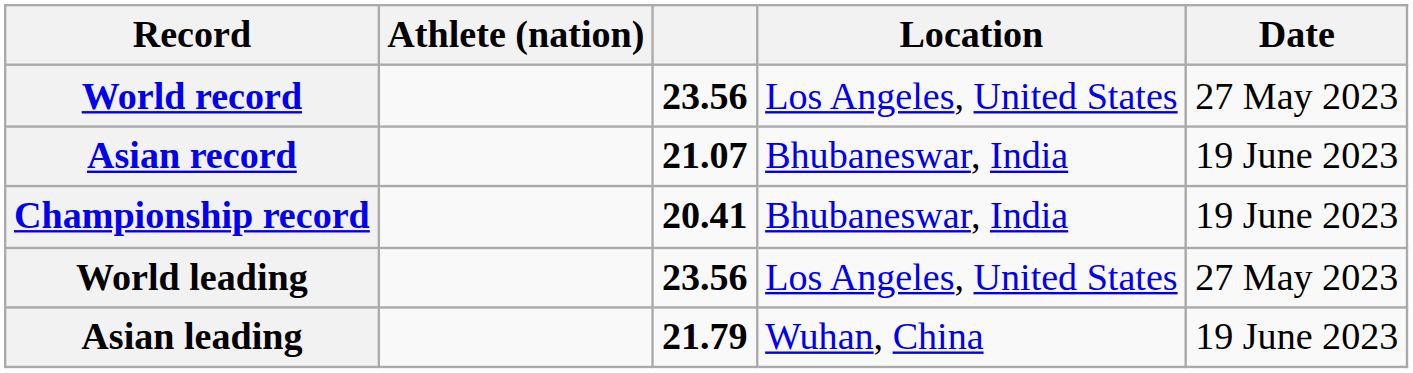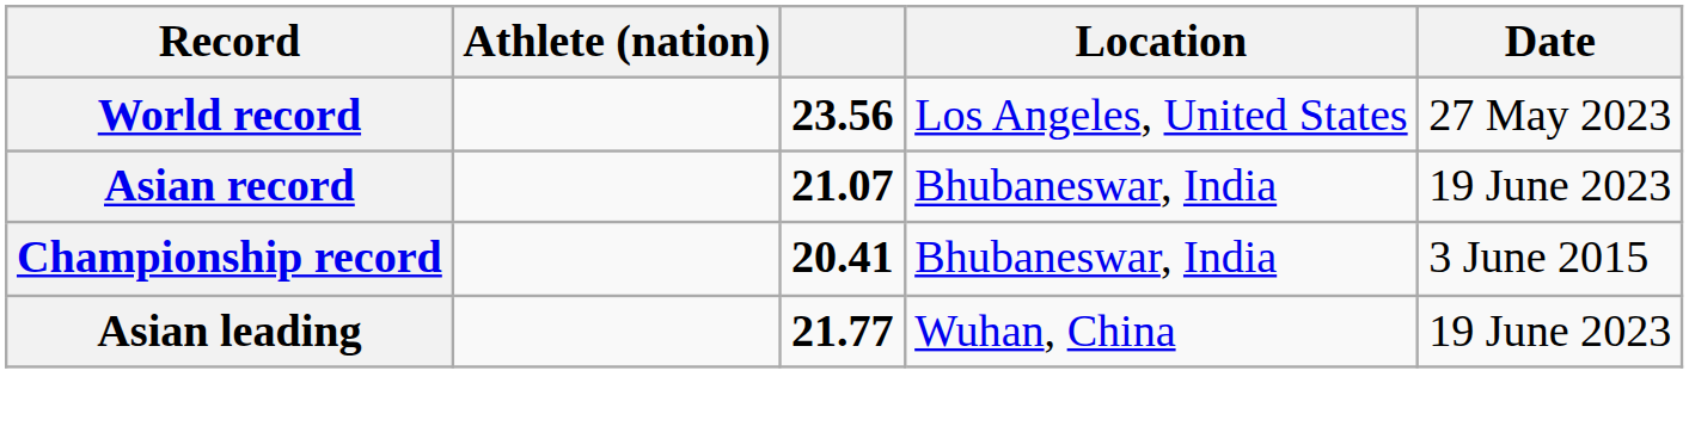 <table class="wikitable">
 <tr>
 <th scope="col">Record</th>
 <th scope="col">Athlete (nation)</th>
 <th scope="col"></th>
 <th scope="col">Location</th>
 <th scope="col">Date</th>
 </tr>
 <tr>
 <th scope="row"><a href='#'>World record</a></th>
 <td></td>
 <td align="center"><strong>23.56</strong></td>
 <td><a href='#'>Los Angeles</a>, <a href='#'>United States</a></td>
 <td>27 May 2023</td>
 </tr>
 <tr>
 <th scope="row"><a href='#'>Asian record</a></th>
 <td></td>
 <td align="center"><strong>21.07</strong></td>
 <td><a href='#'>Bhubaneswar</a>, <a href='#'>India</a></td>
 <td>19 June 2023</td>
 </tr>
 <tr>
 <th><a href='#'>Championship record</a></th>
 <td></td>
 <td align="center"><strong>20.41</strong></td>
 <td><a href='#'>Bhubaneswar</a>, <a href='#'>India</a></td>
-<td>19 June 2023</td>
-</tr>
-<tr>
-<th scope="row">World leading</th>
-<td></td>
-<td align="center"><strong>23.56</strong></td>
-<td><a href='#'>Los Angeles</a>, <a href='#'>United States</a></td>
-<td>27 May 2023</td>
+<td>3 June 2015</td>
 </tr>
 <tr>
 <th scope="row">Asian leading</th>
 <td></td>
-<td align="center"><strong>21.79</strong></td>
+<td align="center"><strong>21.77</strong></td>
 <td><a href='#'>Wuhan</a>, <a href='#'>China</a></td>
 <td>19 June 2023</td>
 </tr>
 </table>
